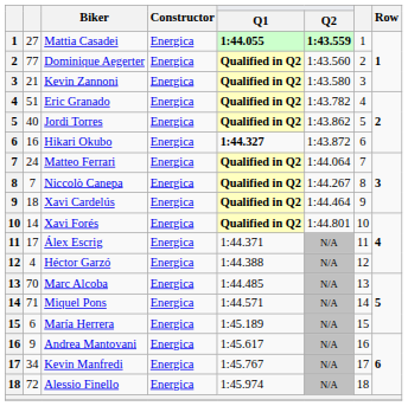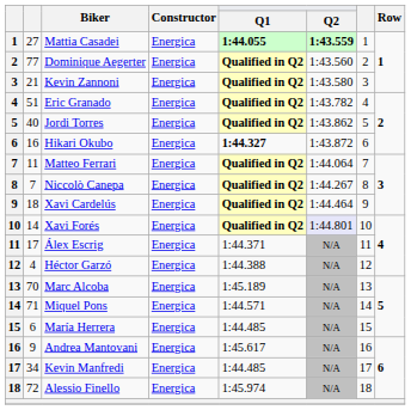 <table class="wikitable sortable" style="font-size: 85%;">
 <tr>
 <th rowspan="2"></th>
 <th rowspan="2"></th>
 <th rowspan="2">Biker</th>
 <th rowspan="2">Constructor</th>
 <th colspan="2" style="background:#eaecf0; text-align:center;"></th>
 <th rowspan="2"></th>
 <th rowspan="2">Row</th>
 </tr>
 <tr>
 <th scope="col">Q1</th>
 <th scope="col">Q2</th>
 </tr>
 <tr>
 <th scope="row">1</th>
 <td align="center">27</td>
 <td> <a href='#'>Mattia Casadei</a></td>
 <td><a href='#'>Energica</a></td>
 <td style="background:#ccffcc;"><strong>1:44.055</strong></td>
 <td style="background:#ccffcc;"><strong>1:43.559</strong></td>
 <td align="center">1</td>
 <td rowspan="3"><strong>1</strong></td>
 </tr>
 <tr>
 <th scope="row">2</th>
 <td align="center">77</td>
 <td> <a href='#'>Dominique Aegerter</a></td>
 <td><a href='#'>Energica</a></td>
 <td style="background:#ffffbf;"><strong>Qualified in Q2</strong></td>
 <td>1:43.560</td>
 <td align="center">2</td>
 </tr>
 <tr>
 <th scope="row">3</th>
 <td align="center">21</td>
 <td> <a href='#'>Kevin Zannoni</a></td>
 <td><a href='#'>Energica</a></td>
 <td style="background:#ffffbf;"><strong>Qualified in Q2</strong></td>
 <td>1:43.580</td>
 <td align="center">3</td>
 </tr>
 <tr>
 <th scope="row">4</th>
 <td align="center">51</td>
 <td> <a href='#'>Eric Granado</a></td>
 <td><a href='#'>Energica</a></td>
 <td style="background:#ffffbf;"><strong>Qualified in Q2</strong></td>
 <td>1:43.782</td>
 <td align="center">4</td>
 <td rowspan="3"><strong>2</strong></td>
 </tr>
 <tr>
 <th scope="row">5</th>
 <td align="center">40</td>
 <td> <a href='#'>Jordi Torres</a></td>
 <td><a href='#'>Energica</a></td>
 <td style="background:#ffffbf;"><strong>Qualified in Q2</strong></td>
 <td>1:43.862</td>
 <td align="center">5</td>
 </tr>
 <tr>
 <th scope="row">6</th>
 <td align="center">16</td>
 <td> <a href='#'>Hikari Okubo</a></td>
 <td><a href='#'>Energica</a></td>
 <td><strong>1:44.327</strong></td>
 <td>1:43.872</td>
 <td align="center">6</td>
 </tr>
 <tr>
 <th scope="row">7</th>
-<td align="center">24</td>
+<td align="center">11</td>
 <td> <a href='#'>Matteo Ferrari</a></td>
 <td><a href='#'>Energica</a></td>
 <td style="background:#ffffbf;"><strong>Qualified in Q2</strong></td>
 <td>1:44.064</td>
 <td align="center">7</td>
 <td rowspan="3"><strong>3</strong></td>
 </tr>
 <tr>
 <th scope="row">8</th>
 <td align="center">7</td>
 <td> <a href='#'>Niccolò Canepa</a></td>
 <td><a href='#'>Energica</a></td>
 <td style="background:#ffffbf;"><strong>Qualified in Q2</strong></td>
 <td>1:44.267</td>
 <td align="center">8</td>
 </tr>
 <tr>
 <th scope="row">9</th>
 <td align="center">18</td>
 <td> <a href='#'>Xavi Cardelús</a></td>
 <td><a href='#'>Energica</a></td>
 <td style="background:#ffffbf;"><strong>Qualified in Q2</strong></td>
 <td>1:44.464</td>
 <td align="center">9</td>
 </tr>
 <tr>
 <th scope="row">10</th>
 <td align="center">14</td>
 <td> <a href='#'>Xavi Forés</a></td>
 <td><a href='#'>Energica</a></td>
 <td style="background:#ffffbf;"><strong>Qualified in Q2</strong></td>
-<td>1:44.801</td>
+<td style="background: lavender;">1:44.801</td>
 <td align="center">10</td>
 <td rowspan="3"><strong>4</strong></td>
 </tr>
 <tr>
 <th scope="row">11</th>
 <td align="center">17</td>
 <td> <a href='#'>Álex Escrig</a></td>
 <td><a href='#'>Energica</a></td>
 <td>1:44.371</td>
 <td style="background: silver" align="center" data-sort-value="11"><small>N/A</small></td>
 <td align="center">11</td>
 </tr>
 <tr>
 <th scope="row">12</th>
 <td align="center">4</td>
 <td> <a href='#'>Héctor Garzó</a></td>
 <td><a href='#'>Energica</a></td>
 <td>1:44.388</td>
 <td style="background: silver" align="center" data-sort-value="12"><small>N/A</small></td>
 <td align="center">12</td>
 </tr>
 <tr>
 <th scope="row">13</th>
 <td align="center">70</td>
 <td> <a href='#'>Marc Alcoba</a></td>
 <td><a href='#'>Energica</a></td>
-<td>1:44.485</td>
+<td>1:45.189</td>
 <td style="background: silver" align="center" data-sort-value="13"><small>N/A</small></td>
 <td align="center">13</td>
 <td rowspan="3"><strong>5</strong></td>
 </tr>
 <tr>
 <th scope="row">14</th>
 <td align="center">71</td>
 <td> <a href='#'>Miquel Pons</a></td>
 <td><a href='#'>Energica</a></td>
 <td>1:44.571</td>
 <td style="background: silver" align="center" data-sort-value="14"><small>N/A</small></td>
 <td align="center">14</td>
 </tr>
 <tr>
 <th scope="row">15</th>
 <td align="center">6</td>
 <td> <a href='#'>María Herrera</a></td>
 <td><a href='#'>Energica</a></td>
-<td>1:45.189</td>
+<td>1:44.485</td>
 <td style="background: silver" align="center" data-sort-value="15"><small>N/A</small></td>
 <td align="center">15</td>
 </tr>
 <tr>
 <th scope="row">16</th>
 <td align="center">9</td>
 <td> <a href='#'>Andrea Mantovani</a></td>
 <td><a href='#'>Energica</a></td>
 <td>1:45.617</td>
 <td style="background: silver" align="center" data-sort-value="16"><small>N/A</small></td>
 <td align="center">16</td>
 <td rowspan="3"><strong>6</strong></td>
 </tr>
 <tr>
 <th scope="row">17</th>
 <td align="center">34</td>
 <td> <a href='#'>Kevin Manfredi</a></td>
 <td><a href='#'>Energica</a></td>
-<td>1:45.767</td>
+<td>1:44.485</td>
 <td style="background: silver" align="center" data-sort-value="17"><small>N/A</small></td>
 <td align="center">17</td>
 </tr>
 <tr>
 <th scope="row">18</th>
 <td align="center">72</td>
 <td> <a href='#'>Alessio Finello</a></td>
 <td><a href='#'>Energica</a></td>
 <td>1:45.974</td>
 <td style="background: silver" align="center" data-sort-value="18"><small>N/A</small></td>
 <td align="center">18</td>
 </tr>
 <tr>
 <th colspan="8"></th>
 </tr>
 <tr>
 </tr>
 </table>
